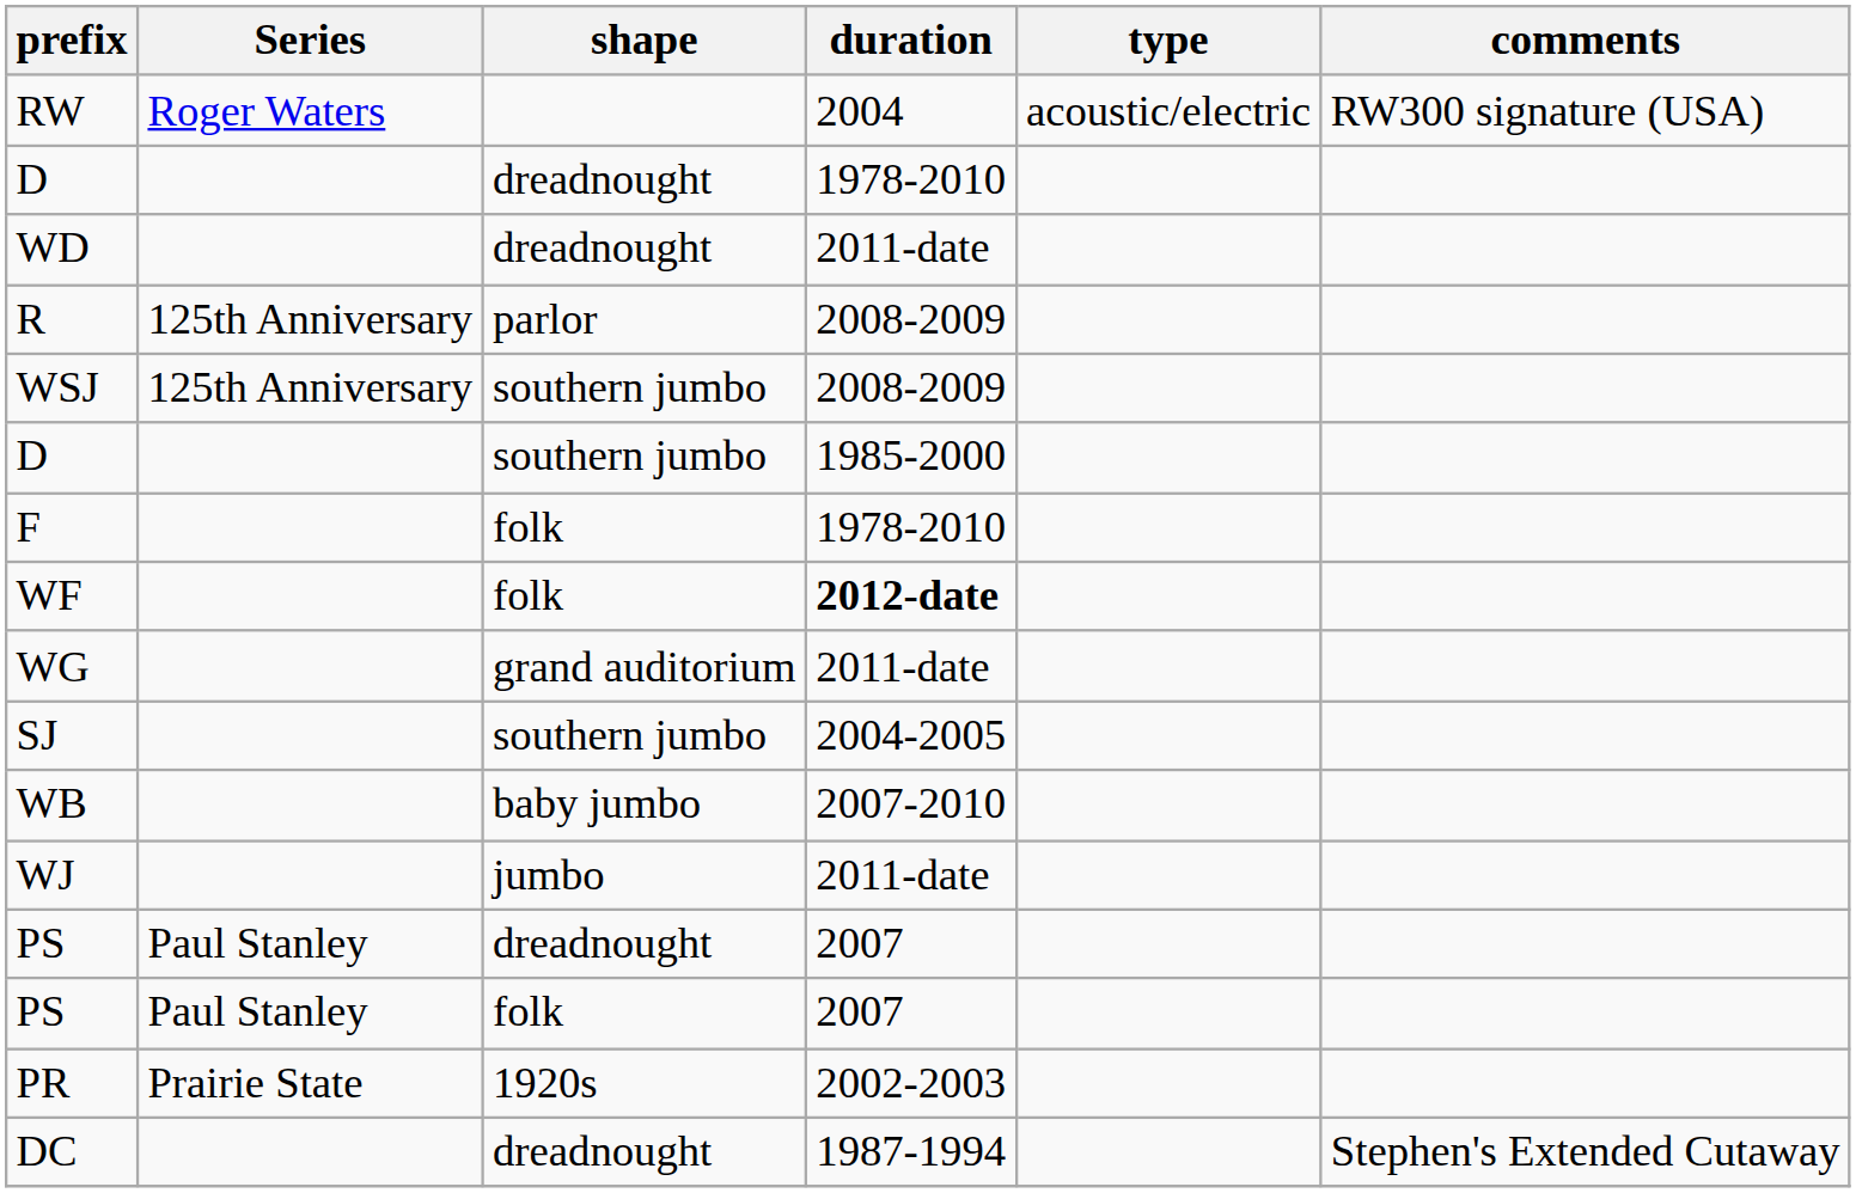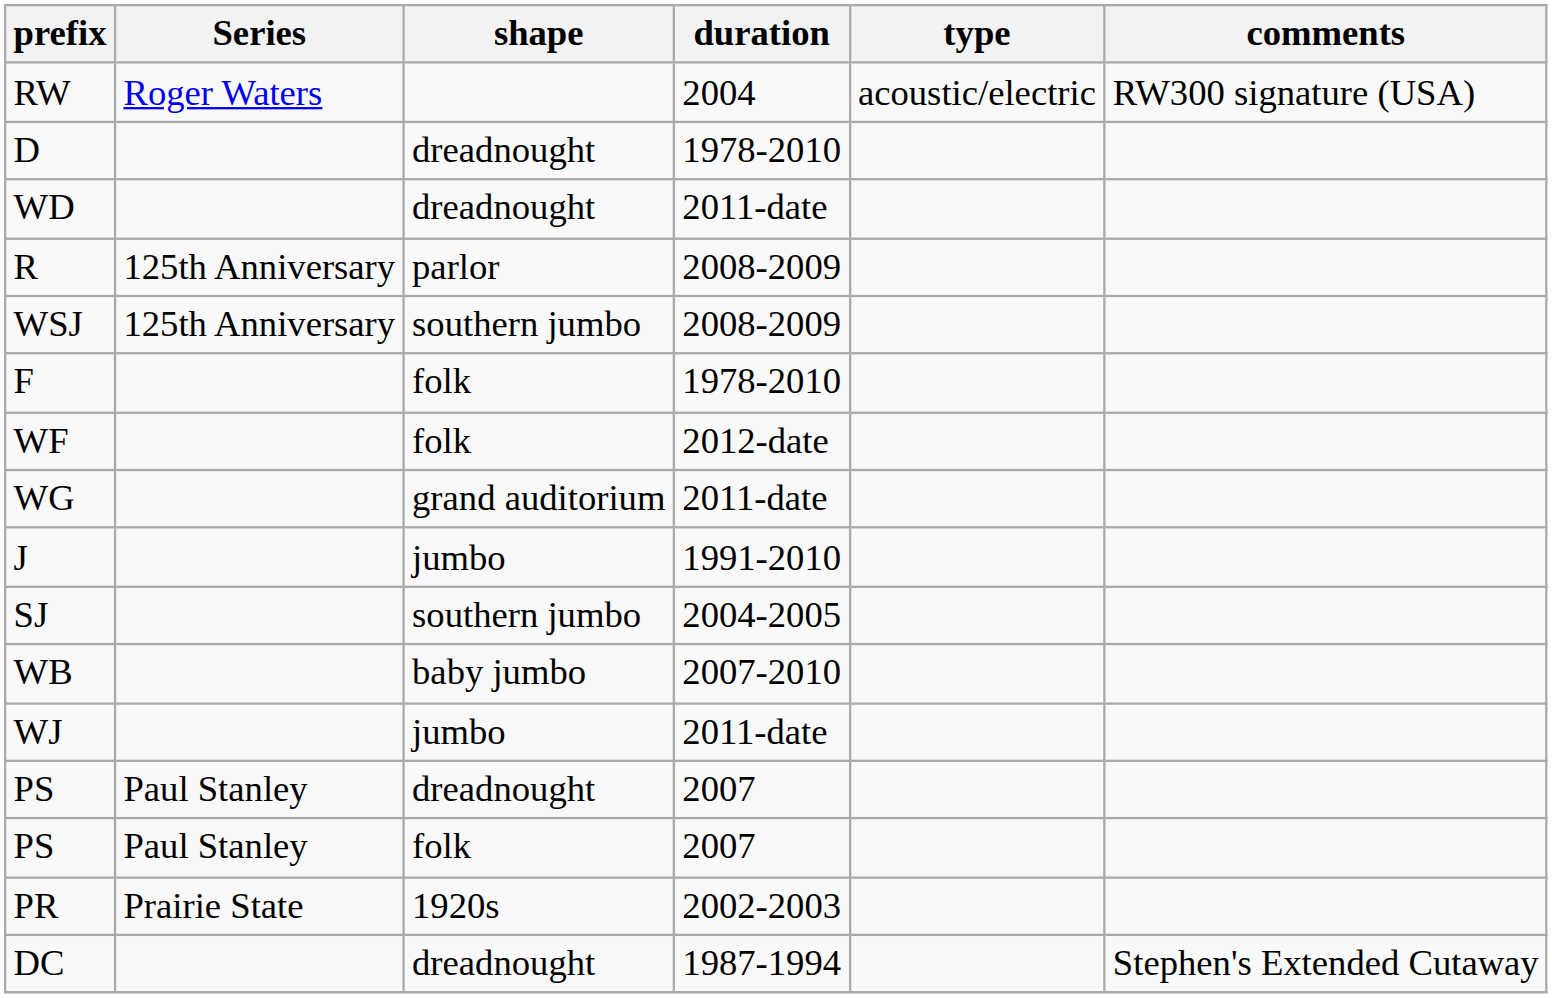 <table class="wikitable sortable">
 <tr>
 <th>prefix</th>
 <th>Series</th>
 <th>shape</th>
 <th>duration</th>
 <th>type</th>
 <th>comments</th>
 </tr>
 <tr>
 <td>RW</td>
 <td><a href='#'>Roger Waters</a></td>
 <td></td>
 <td>2004</td>
 <td>acoustic/electric</td>
 <td>RW300 signature (USA)</td>
 </tr>
 <tr>
 <td>D</td>
 <td></td>
 <td>dreadnought</td>
 <td>1978-2010</td>
 <td></td>
 <td></td>
 </tr>
 <tr>
 <td>WD</td>
 <td></td>
 <td>dreadnought</td>
 <td>2011-date</td>
 <td></td>
 <td></td>
 </tr>
 <tr>
 <td>R</td>
 <td>125th Anniversary</td>
 <td>parlor</td>
 <td>2008-2009</td>
 <td></td>
 <td></td>
 </tr>
 <tr>
 <td>WSJ</td>
 <td>125th Anniversary</td>
 <td>southern jumbo</td>
 <td>2008-2009</td>
 <td></td>
 <td></td>
 </tr>
 <tr>
-<td>D</td>
-<td></td>
-<td>southern jumbo</td>
-<td>1985-2000</td>
-<td></td>
-<td></td>
-</tr>
-<tr>
 <td>F</td>
 <td></td>
 <td>folk</td>
 <td>1978-2010</td>
 <td></td>
 <td></td>
 </tr>
 <tr>
 <td>WF</td>
 <td></td>
 <td>folk</td>
-<td><strong>2012-date</strong></td>
+<td>2012-date</td>
 <td></td>
 <td></td>
 </tr>
 <tr>
 <td>WG</td>
 <td></td>
 <td>grand auditorium</td>
 <td>2011-date</td>
+<td></td>
+<td></td>
+</tr>
+<tr>
+<td>J</td>
+<td></td>
+<td>jumbo</td>
+<td>1991-2010</td>
 <td></td>
 <td></td>
 </tr>
 <tr>
 <td>SJ</td>
 <td></td>
 <td>southern jumbo</td>
 <td>2004-2005</td>
 <td></td>
 <td></td>
 </tr>
 <tr>
 <td>WB</td>
 <td></td>
 <td>baby jumbo</td>
 <td>2007-2010</td>
 <td></td>
 <td></td>
 </tr>
 <tr>
 <td>WJ</td>
 <td></td>
 <td>jumbo</td>
 <td>2011-date</td>
 <td></td>
 <td></td>
 </tr>
 <tr>
 <td>PS</td>
 <td>Paul Stanley</td>
 <td>dreadnought</td>
 <td>2007</td>
 <td></td>
 <td></td>
 </tr>
 <tr>
 <td>PS</td>
 <td>Paul Stanley</td>
 <td>folk</td>
 <td>2007</td>
 <td></td>
 <td></td>
 </tr>
 <tr>
 <td>PR</td>
 <td>Prairie State</td>
 <td>1920s</td>
 <td>2002-2003</td>
 <td></td>
 <td></td>
 </tr>
 <tr>
 <td>DC</td>
 <td></td>
 <td>dreadnought</td>
 <td>1987-1994</td>
 <td></td>
 <td>Stephen's Extended Cutaway</td>
 </tr>
 <tr>
 </tr>
 </table>
